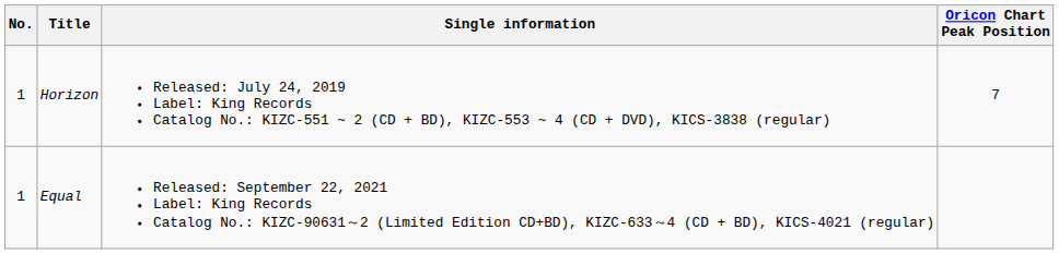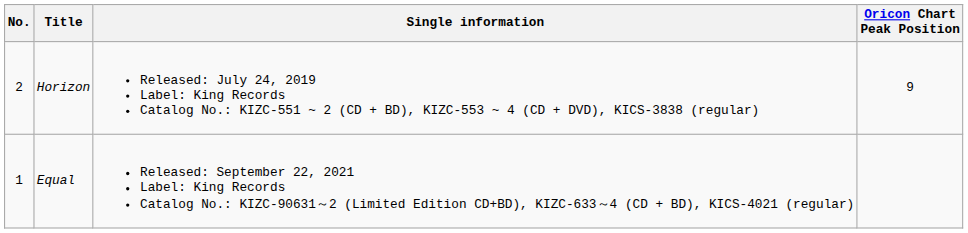 <table class="wikitable" style="font-size: 90%;">
 <tr>
 <th>No.</th>
 <th>Title</th>
 <th>Single information</th>
 <th><a href='#'>Oricon</a> Chart<br>Peak Position</th>
 </tr>
 <tr>
-<td align=center>1</td>
+<td align=center>2</td>
 <td><em>Horizon</em></td>
 <td><br><ul><li>Released: July 24, 2019</li><li>Label: King Records</li><li>Catalog No.: KIZC-551 ~ 2 (CD + BD), KIZC-553 ~ 4 (CD + DVD), KICS-3838 (regular)</li></ul></td>
-<td align=center>7</td>
+<td align=center>9</td>
 </tr>
 <tr>
 <td align=center>1</td>
 <td><em>Equal</em></td>
 <td><br><ul><li>Released: September 22, 2021</li><li>Label: King Records</li><li>Catalog No.: KIZC-90631～2 (Limited Edition CD+BD), KIZC-633～4 (CD + BD), KICS-4021 (regular)</li></ul></td>
 <td></td>
 </tr>
 </table>
